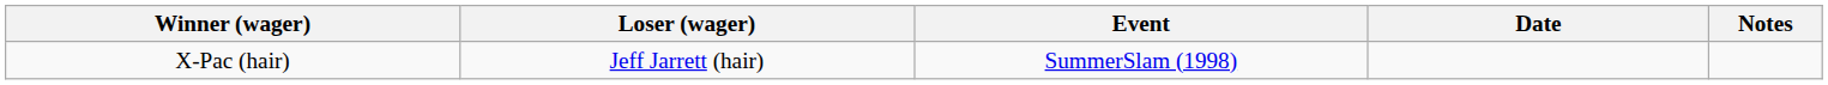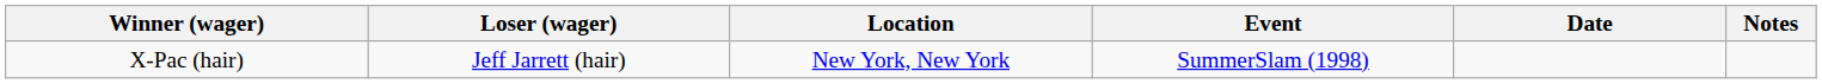 <table class="wikitable sortable" style="width:100%;">
 <tr>
 <th width=20%>Winner (wager)</th>
 <th width=20%>Loser (wager)</th>
+<th width=20%>Location</th>
 <th width=20%>Event</th>
 <th width=15%>Date</th>
 <th width=5%>Notes</th>
 </tr>
 <tr style="text-align:center;">
 <td>X-Pac (hair)</td>
 <td><a href='#'>Jeff Jarrett</a> (hair)</td>
+<td><a href='#'>New York, New York</a></td>
 <td><a href='#'>SummerSlam (1998)</a></td>
 <td></td>
 <td></td>
 </tr>
 </table>
